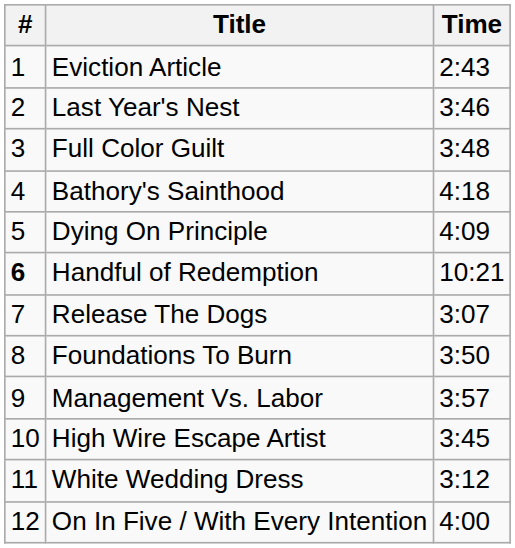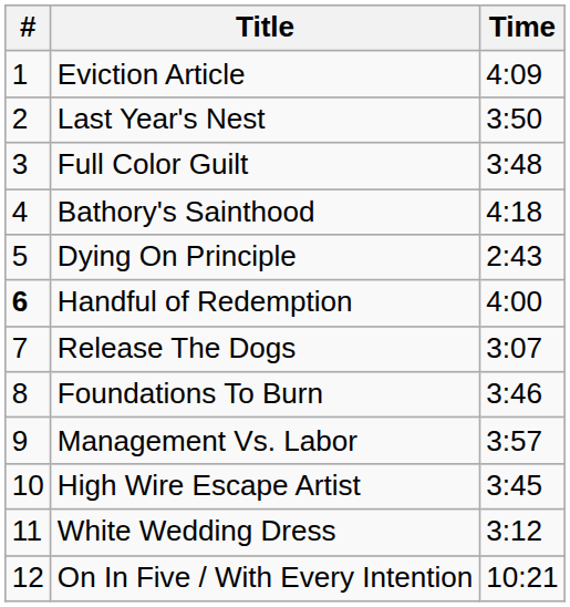 <table class="wikitable">
 <tr>
 <th align="center">#</th>
 <th align="center">Title</th>
 <th align="center">Time</th>
 </tr>
 <tr>
 <td>1</td>
 <td>Eviction Article</td>
-<td>2:43</td>
+<td>4:09</td>
 </tr>
 <tr>
 <td>2</td>
 <td>Last Year's Nest</td>
-<td>3:46</td>
+<td>3:50</td>
 </tr>
 <tr>
 <td>3</td>
 <td>Full Color Guilt</td>
 <td>3:48</td>
 </tr>
 <tr>
 <td>4</td>
 <td>Bathory's Sainthood</td>
 <td>4:18</td>
 </tr>
 <tr>
 <td>5</td>
 <td>Dying On Principle</td>
-<td>4:09</td>
+<td>2:43</td>
 </tr>
 <tr>
 <td><strong>6</strong></td>
 <td>Handful of Redemption</td>
-<td>10:21</td>
+<td>4:00</td>
 </tr>
 <tr>
 <td>7</td>
 <td>Release The Dogs</td>
 <td>3:07</td>
 </tr>
 <tr>
 <td>8</td>
 <td>Foundations To Burn</td>
-<td>3:50</td>
+<td>3:46</td>
 </tr>
 <tr>
 <td>9</td>
 <td>Management Vs. Labor</td>
 <td>3:57</td>
 </tr>
 <tr>
 <td>10</td>
 <td>High Wire Escape Artist</td>
 <td>3:45</td>
 </tr>
 <tr>
 <td>11</td>
 <td>White Wedding Dress</td>
 <td>3:12</td>
 </tr>
 <tr>
 <td>12</td>
 <td>On In Five / With Every Intention</td>
-<td>4:00</td>
+<td>10:21</td>
 </tr>
 </table>
